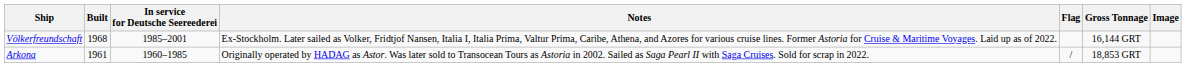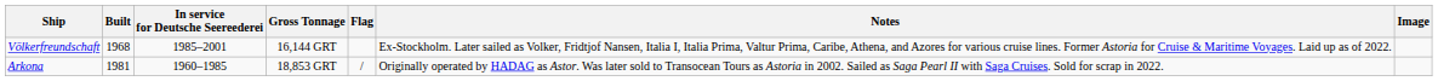 <table class="wikitable">
 <tr>
 <th>Ship</th>
 <th>Built</th>
 <th>In service <br>for Deutsche Seereederei</th>
+<th>Gross Tonnage</th>
+<th>Flag</th>
 <th>Notes</th>
-<th>Flag</th>
-<th>Gross Tonnage</th>
 <th>Image</th>
 </tr>
 <tr>
 <td><a href='#'><em>Völkerfreundschaft</em></a></td>
 <td style="text-align:Center;">1968</td>
 <td style="text-align:Center;">1985–2001</td>
+<td style="text-align:Center;">16,144 GRT</td>
+<td style="text-align:Center;"></td>
 <td style="text-align:Left;">Ex-Stockholm. Later sailed as Volker, Fridtjof Nansen, Italia I, Italia Prima, Valtur Prima, Caribe, Athena, and Azores for various cruise lines. Former <em>Astoria</em> for <a href='#'>Cruise & Maritime Voyages</a>. Laid up as of 2022.</td>
-<td style="text-align:Center;"></td>
-<td style="text-align:Center;">16,144 GRT</td>
 <td></td>
 </tr>
 <tr>
 <td><a href='#'><em>Arkona</em></a></td>
-<td style="text-align:Center;">1961</td>
+<td style="text-align:Center;">1981</td>
 <td style="text-align:Center;">1960–1985</td>
+<td style="text-align:Center;">18,853 GRT</td>
+<td style="text-align:Center;">/</td>
 <td style="text-align:Left;">Originally operated by <a href='#'>HADAG</a> as <em>Astor</em>. Was later sold to Transocean Tours as <em>Astoria</em> in 2002. Sailed as <em>Saga Pearl II</em> with <a href='#'>Saga Cruises</a>. Sold for scrap in 2022.</td>
-<td style="text-align:Center;">/</td>
-<td style="text-align:Center;">18,853 GRT</td>
 <td></td>
 </tr>
 </table>
